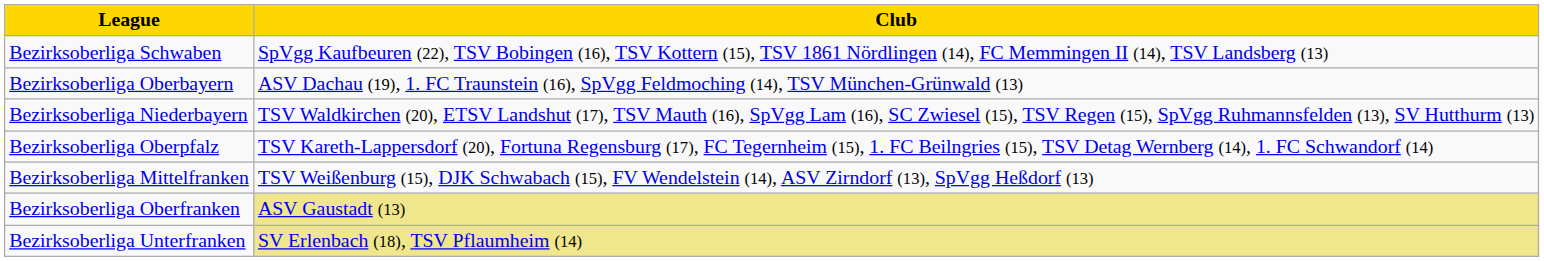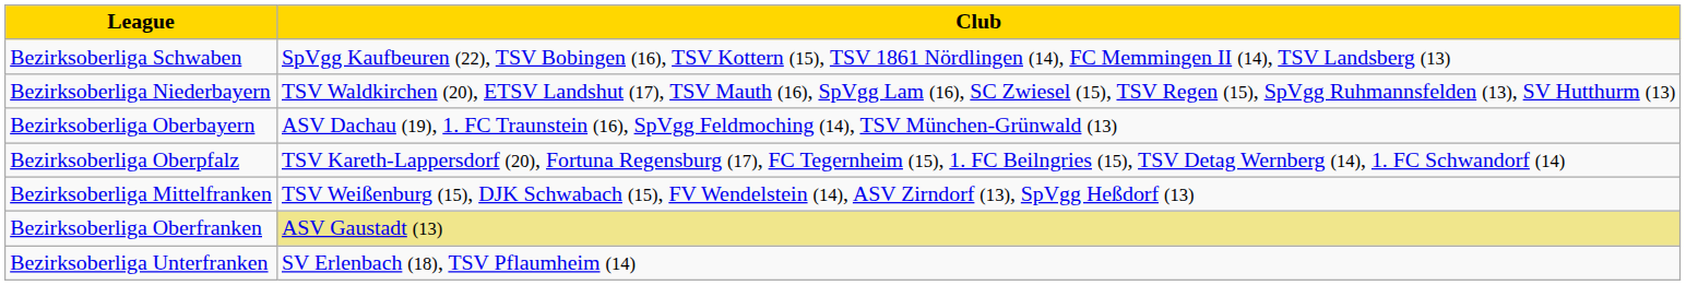 <table class="wikitable">
 <tr align="center" bgcolor="#FFD700">
 <td><strong>League</strong></td>
 <td><strong>Club</strong></td>
 </tr>
 <tr align="left">
 <td><a href='#'>Bezirksoberliga Schwaben</a></td>
 <td><a href='#'>SpVgg Kaufbeuren</a> <small>(22)</small>, <a href='#'>TSV Bobingen</a> <small>(16)</small>, <a href='#'>TSV Kottern</a> <small>(15)</small>, <a href='#'>TSV 1861 Nördlingen</a> <small>(14)</small>, <a href='#'>FC Memmingen II</a> <small>(14)</small>, <a href='#'>TSV Landsberg</a> <small>(13)</small></td>
 </tr>
 <tr align="left">
+<td><a href='#'>Bezirksoberliga Niederbayern</a></td>
+<td><a href='#'>TSV Waldkirchen</a> <small>(20)</small>, <a href='#'>ETSV Landshut</a> <small>(17)</small>, <a href='#'>TSV Mauth</a> <small>(16)</small>, <a href='#'>SpVgg Lam</a> <small>(16)</small>, <a href='#'>SC Zwiesel</a> <small>(15)</small>, <a href='#'>TSV Regen</a> <small>(15)</small>, <a href='#'>SpVgg Ruhmannsfelden</a> <small>(13)</small>, <a href='#'>SV Hutthurm</a> <small>(13)</small></td>
+</tr>
+<tr align="left">
 <td><a href='#'>Bezirksoberliga Oberbayern</a></td>
 <td><a href='#'>ASV Dachau</a> <small>(19)</small>, <a href='#'>1. FC Traunstein</a> <small>(16)</small>, <a href='#'>SpVgg Feldmoching</a> <small>(14)</small>, <a href='#'>TSV München-Grünwald</a> <small>(13)</small></td>
-</tr>
-<tr align="left">
-<td><a href='#'>Bezirksoberliga Niederbayern</a></td>
-<td><a href='#'>TSV Waldkirchen</a> <small>(20)</small>, <a href='#'>ETSV Landshut</a> <small>(17)</small>, <a href='#'>TSV Mauth</a> <small>(16)</small>, <a href='#'>SpVgg Lam</a> <small>(16)</small>, <a href='#'>SC Zwiesel</a> <small>(15)</small>, <a href='#'>TSV Regen</a> <small>(15)</small>, <a href='#'>SpVgg Ruhmannsfelden</a> <small>(13)</small>, <a href='#'>SV Hutthurm</a> <small>(13)</small></td>
 </tr>
 <tr align="left">
 <td><a href='#'>Bezirksoberliga Oberpfalz</a></td>
 <td><a href='#'>TSV Kareth-Lappersdorf</a> <small>(20)</small>, <a href='#'>Fortuna Regensburg</a> <small>(17)</small>, <a href='#'>FC Tegernheim</a> <small>(15)</small>, <a href='#'>1. FC Beilngries</a> <small>(15)</small>, <a href='#'>TSV Detag Wernberg</a> <small>(14)</small>, <a href='#'>1. FC Schwandorf</a> <small>(14)</small></td>
 </tr>
 <tr align="left">
 <td><a href='#'>Bezirksoberliga Mittelfranken</a></td>
 <td><a href='#'>TSV Weißenburg</a> <small>(15)</small>, <a href='#'>DJK Schwabach</a> <small>(15)</small>, <a href='#'>FV Wendelstein</a> <small>(14)</small>, <a href='#'>ASV Zirndorf</a> <small>(13)</small>, <a href='#'>SpVgg Heßdorf</a> <small>(13)</small></td>
 </tr>
 <tr align="left">
 <td><a href='#'>Bezirksoberliga Oberfranken</a></td>
 <td style="background: khaki;"><a href='#'>ASV Gaustadt</a> <small>(13)</small></td>
 </tr>
 <tr align="left">
 <td><a href='#'>Bezirksoberliga Unterfranken</a></td>
-<td style="background: khaki;"><a href='#'>SV Erlenbach</a> <small>(18)</small>, <a href='#'>TSV Pflaumheim</a> <small>(14)</small></td>
+<td><a href='#'>SV Erlenbach</a> <small>(18)</small>, <a href='#'>TSV Pflaumheim</a> <small>(14)</small></td>
 </tr>
 </table>
